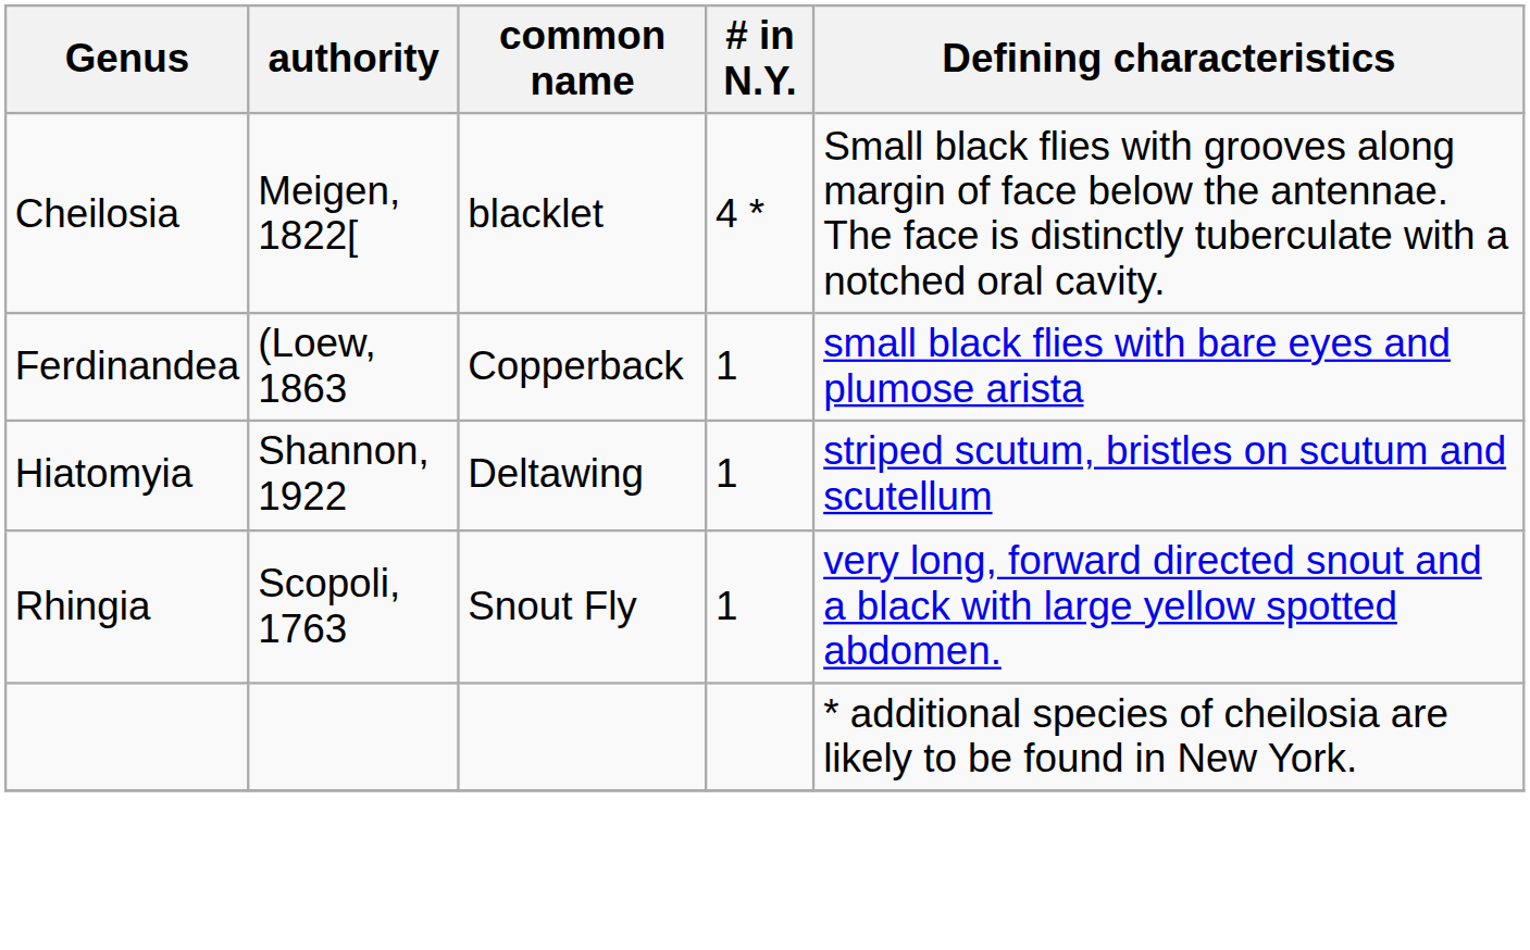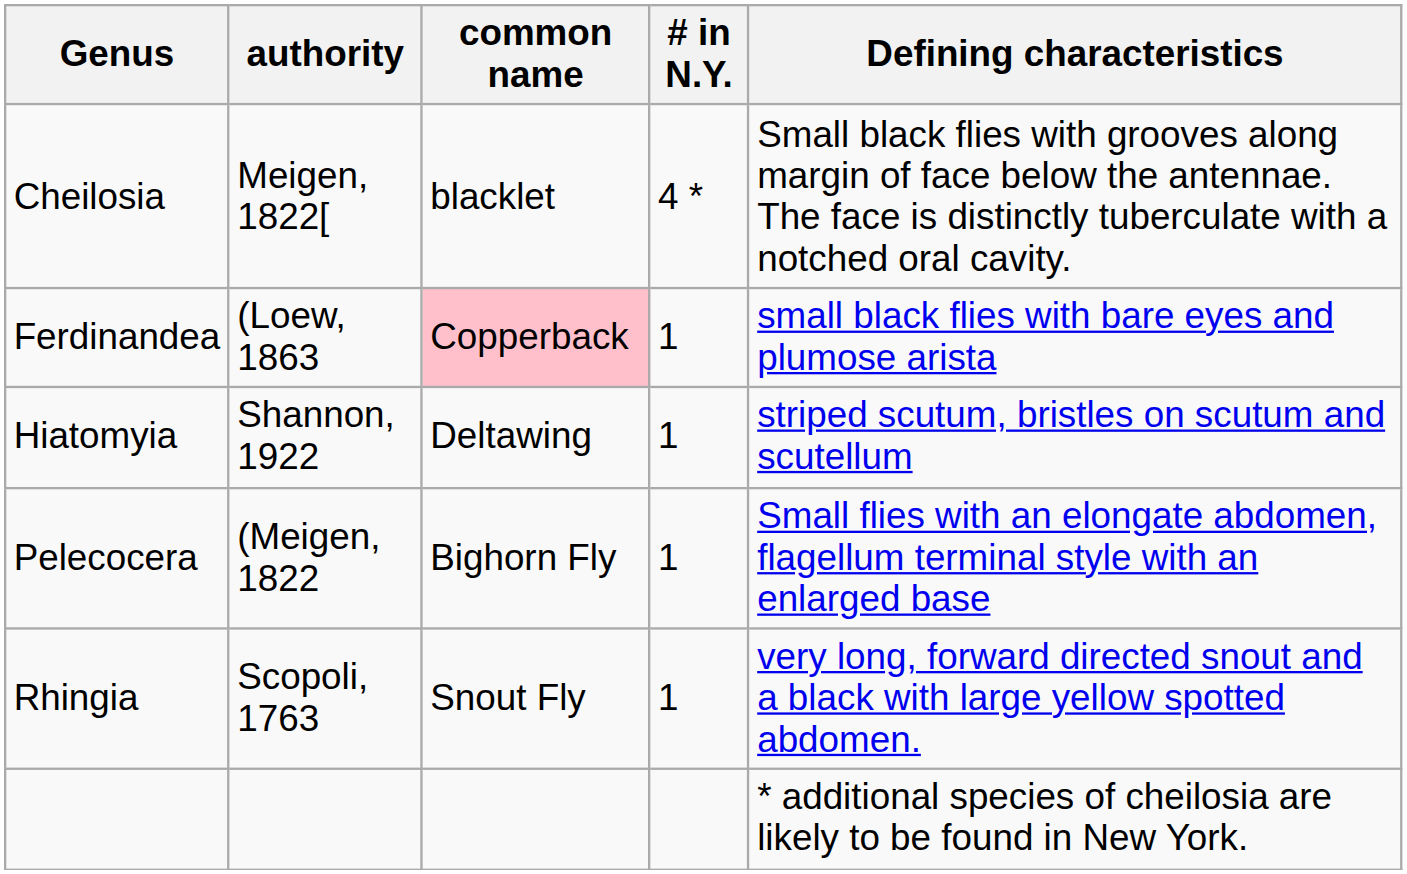 <table class="wikitable sortable collapsible collapsed" border="1">
 <tr>
 <th>Genus</th>
 <th>authority</th>
 <th>common name</th>
 <th># in N.Y.</th>
 <th>Defining characteristics</th>
 </tr>
 <tr>
 <td>Cheilosia</td>
 <td>Meigen, 1822[</td>
 <td>blacklet</td>
 <td>4 *</td>
 <td>Small black flies with grooves along margin of face below the antennae. The face is distinctly tuberculate with a notched oral cavity.</td>
 </tr>
 <tr>
 <td>Ferdinandea</td>
 <td>(Loew, 1863</td>
-<td>Copperback</td>
+<td style="background: pink;">Copperback</td>
 <td>1</td>
 <td><a href='#'>small black flies with bare eyes and plumose arista</a></td>
 </tr>
 <tr>
 <td>Hiatomyia</td>
 <td>Shannon, 1922</td>
 <td>Deltawing</td>
 <td>1</td>
 <td><a href='#'>striped scutum, bristles on scutum and scutellum</a></td>
+</tr>
+<tr>
+<td>Pelecocera</td>
+<td>(Meigen, 1822</td>
+<td>Bighorn Fly</td>
+<td>1</td>
+<td><a href='#'>Small flies with an elongate abdomen, flagellum terminal style with an enlarged base</a></td>
 </tr>
 <tr>
 <td>Rhingia</td>
 <td>Scopoli, 1763</td>
 <td>Snout Fly</td>
 <td>1</td>
 <td><a href='#'>very long, forward directed snout and a black with large yellow spotted abdomen.</a></td>
 </tr>
 <tr>
 <td></td>
 <td></td>
 <td></td>
 <td></td>
 <td>* additional species of cheilosia are likely to be found in New York.</td>
 </tr>
 <tr>
 </tr>
 </table>
